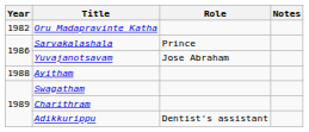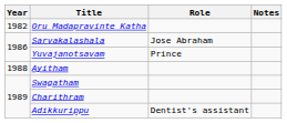 <table class="wikitable sortable">
 <tr>
 <th>Year</th>
 <th>Title</th>
 <th>Role</th>
 <th class="unsortable">Notes</th>
 </tr>
 <tr>
 <td>1982</td>
 <td><em><a href='#'>Oru Madapravinte Katha</a></em></td>
 <td></td>
 <td></td>
 </tr>
 <tr>
 <td rowspan=2>1986</td>
 <td><em><a href='#'>Sarvakalashala</a></em></td>
-<td>Prince</td>
+<td>Jose Abraham</td>
 <td></td>
 </tr>
 <tr>
 <td><em><a href='#'>Yuvajanotsavam</a></em></td>
-<td>Jose Abraham</td>
+<td>Prince</td>
 <td></td>
 </tr>
 <tr>
 <td>1988</td>
 <td><em><a href='#'>Ayitham</a></em></td>
 <td></td>
 <td></td>
 </tr>
 <tr>
 <td rowspan=3>1989</td>
 <td><em><a href='#'>Swagatham</a></em></td>
 <td></td>
 <td></td>
 </tr>
 <tr>
 <td><em><a href='#'>Charithram</a></em></td>
 <td></td>
 <td></td>
 </tr>
 <tr>
 <td><em><a href='#'>Adikkurippu</a></em></td>
 <td>Dentist's assistant</td>
 <td></td>
 </tr>
 </table>
